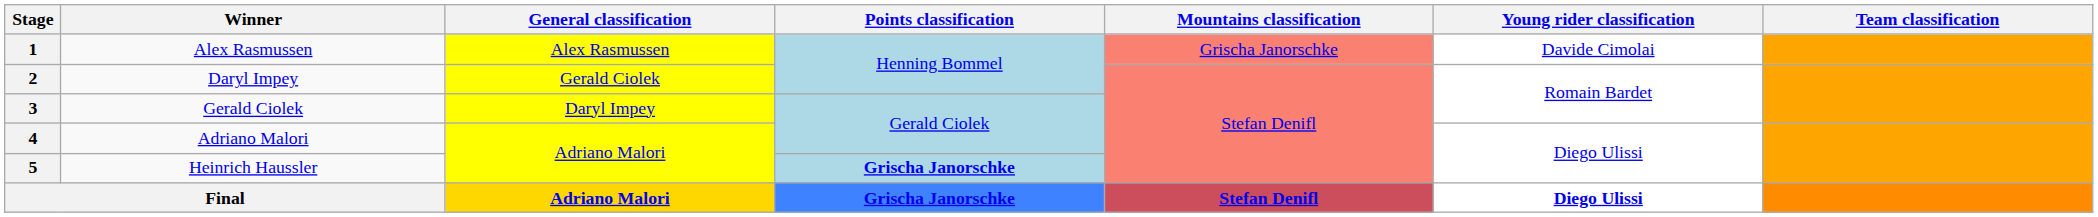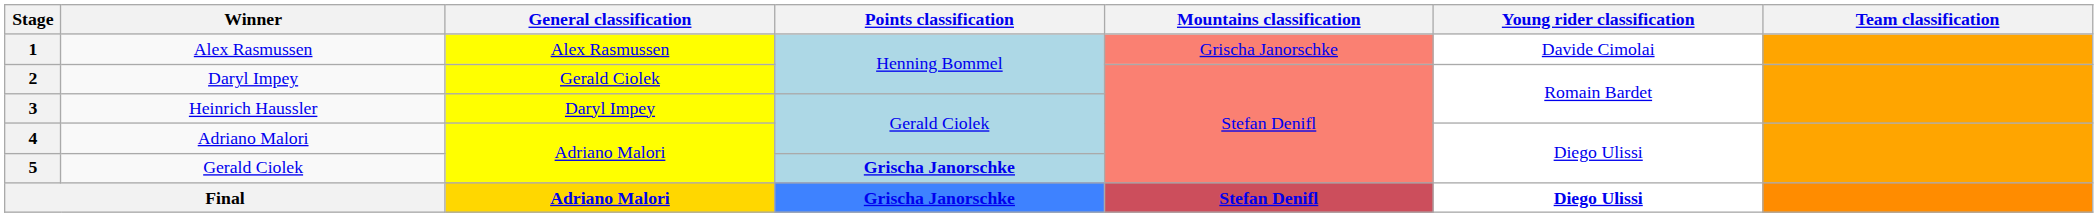 <table class="wikitable" style="text-align: center; font-size:smaller;">
 <tr>
 <th style="width:1%;">Stage</th>
 <th style="width:14%;">Winner</th>
 <th style="width:12%;"><a href='#'>General classification</a><br></th>
 <th style="width:12%;"><a href='#'>Points classification</a><br></th>
 <th style="width:12%;"><a href='#'>Mountains classification</a><br></th>
 <th style="width:12%;"><a href='#'>Young rider classification</a><br></th>
 <th style="width:12%;"><a href='#'>Team classification</a></th>
 </tr>
 <tr>
 <th>1</th>
 <td><a href='#'>Alex Rasmussen</a></td>
 <td style="background:yellow;"><a href='#'>Alex Rasmussen</a></td>
 <td style="background:lightblue;" rowspan=2><a href='#'>Henning Bommel</a></td>
 <td style="background:salmon;"><a href='#'>Grischa Janorschke</a></td>
 <td style="background:white;"><a href='#'>Davide Cimolai</a></td>
 <td style="background:orange;"></td>
 </tr>
 <tr>
 <th>2</th>
 <td><a href='#'>Daryl Impey</a></td>
 <td style="background:yellow;"><a href='#'>Gerald Ciolek</a></td>
 <td style="background:salmon;" rowspan=4><a href='#'>Stefan Denifl</a></td>
 <td style="background:white;" rowspan=2><a href='#'>Romain Bardet</a></td>
 <td style="background:orange;" rowspan=2></td>
 </tr>
 <tr>
 <th>3</th>
-<td><a href='#'>Gerald Ciolek</a></td>
+<td><a href='#'>Heinrich Haussler</a></td>
 <td style="background:yellow;"><a href='#'>Daryl Impey</a></td>
 <td style="background:lightblue;" rowspan=2><a href='#'>Gerald Ciolek</a></td>
 </tr>
 <tr>
 <th>4</th>
 <td><a href='#'>Adriano Malori</a></td>
 <td style="background:yellow;" rowspan=2><a href='#'>Adriano Malori</a></td>
 <td style="background:white;" rowspan=2><a href='#'>Diego Ulissi</a></td>
 <td style="background:orange;" rowspan=2></td>
 </tr>
 <tr>
 <th>5</th>
-<td><a href='#'>Heinrich Haussler</a></td>
+<td><a href='#'>Gerald Ciolek</a></td>
 <td style="background:lightblue;"><strong><a href='#'>Grischa Janorschke</a></strong></td>
 </tr>
 <tr>
 <th colspan=2><strong>Final</strong></th>
 <th style="background:gold;"><a href='#'>Adriano Malori</a></th>
 <th style="background:#3e82ff;"><a href='#'>Grischa Janorschke</a></th>
 <th style="background:#cc4e5c;"><a href='#'>Stefan Denifl</a></th>
 <th style="background:white;"><a href='#'>Diego Ulissi</a></th>
 <th style="background:darkorange;"></th>
 </tr>
 </table>
